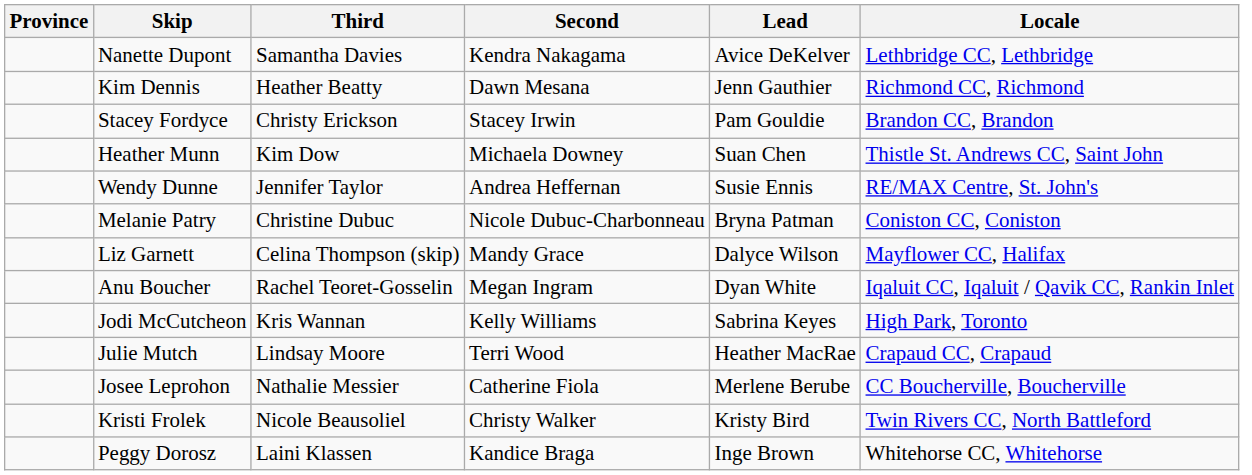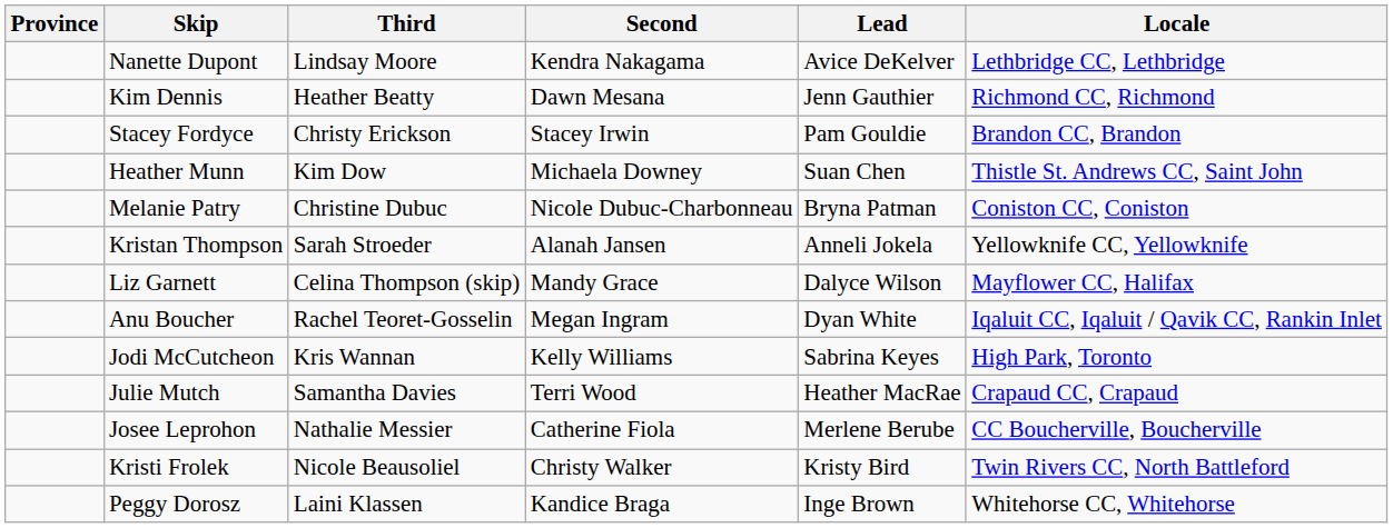 <table class=wikitable>
 <tr>
 <th>Province</th>
 <th>Skip</th>
 <th>Third</th>
 <th>Second</th>
 <th>Lead</th>
 <th>Locale</th>
 </tr>
 <tr>
 <td></td>
 <td>Nanette Dupont</td>
-<td>Samantha Davies</td>
+<td>Lindsay Moore</td>
 <td>Kendra Nakagama</td>
 <td>Avice DeKelver</td>
 <td><a href='#'>Lethbridge CC</a>, <a href='#'>Lethbridge</a></td>
 </tr>
 <tr>
 <td></td>
 <td>Kim Dennis</td>
 <td>Heather Beatty</td>
 <td>Dawn Mesana</td>
 <td>Jenn Gauthier</td>
 <td><a href='#'>Richmond CC</a>, <a href='#'>Richmond</a></td>
 </tr>
 <tr>
 <td></td>
 <td>Stacey Fordyce</td>
 <td>Christy Erickson</td>
 <td>Stacey Irwin</td>
 <td>Pam Gouldie</td>
 <td><a href='#'>Brandon CC</a>, <a href='#'>Brandon</a></td>
 </tr>
 <tr>
 <td></td>
 <td>Heather Munn</td>
 <td>Kim Dow</td>
 <td>Michaela Downey</td>
 <td>Suan Chen</td>
 <td><a href='#'>Thistle St. Andrews CC</a>, <a href='#'>Saint John</a></td>
 </tr>
 <tr>
 <td></td>
-<td>Wendy Dunne</td>
-<td>Jennifer Taylor</td>
-<td>Andrea Heffernan</td>
-<td>Susie Ennis</td>
-<td><a href='#'>RE/MAX Centre</a>, <a href='#'>St. John's</a></td>
-</tr>
-<tr>
-<td></td>
 <td>Melanie Patry</td>
 <td>Christine Dubuc</td>
 <td>Nicole Dubuc-Charbonneau</td>
 <td>Bryna Patman</td>
 <td><a href='#'>Coniston CC</a>, <a href='#'>Coniston</a></td>
+</tr>
+<tr>
+<td></td>
+<td>Kristan Thompson</td>
+<td>Sarah Stroeder</td>
+<td>Alanah Jansen</td>
+<td>Anneli Jokela</td>
+<td>Yellowknife CC, <a href='#'>Yellowknife</a></td>
 </tr>
 <tr>
 <td></td>
 <td>Liz Garnett</td>
 <td>Celina Thompson (skip)</td>
 <td>Mandy Grace</td>
 <td>Dalyce Wilson</td>
 <td><a href='#'>Mayflower CC</a>, <a href='#'>Halifax</a></td>
 </tr>
 <tr>
 <td></td>
 <td>Anu Boucher</td>
 <td>Rachel Teoret-Gosselin</td>
 <td>Megan Ingram</td>
 <td>Dyan White</td>
 <td><a href='#'>Iqaluit CC</a>, <a href='#'>Iqaluit</a> / <a href='#'>Qavik CC</a>, <a href='#'>Rankin Inlet</a></td>
 </tr>
 <tr>
 <td></td>
 <td>Jodi McCutcheon</td>
 <td>Kris Wannan</td>
 <td>Kelly Williams</td>
 <td>Sabrina Keyes</td>
 <td><a href='#'>High Park</a>, <a href='#'>Toronto</a></td>
 </tr>
 <tr>
 <td></td>
 <td>Julie Mutch</td>
-<td>Lindsay Moore</td>
+<td>Samantha Davies</td>
 <td>Terri Wood</td>
 <td>Heather MacRae</td>
 <td><a href='#'>Crapaud CC</a>, <a href='#'>Crapaud</a></td>
 </tr>
 <tr>
 <td></td>
 <td>Josee Leprohon</td>
 <td>Nathalie Messier</td>
 <td>Catherine Fiola</td>
 <td>Merlene Berube</td>
 <td><a href='#'>CC Boucherville</a>, <a href='#'>Boucherville</a></td>
 </tr>
 <tr>
 <td></td>
 <td>Kristi Frolek</td>
 <td>Nicole Beausoliel</td>
 <td>Christy Walker</td>
 <td>Kristy Bird</td>
 <td><a href='#'>Twin Rivers CC</a>, <a href='#'>North Battleford</a></td>
 </tr>
 <tr>
 <td></td>
 <td>Peggy Dorosz</td>
 <td>Laini Klassen</td>
 <td>Kandice Braga</td>
 <td>Inge Brown</td>
 <td>Whitehorse CC, <a href='#'>Whitehorse</a></td>
 </tr>
 </table>
